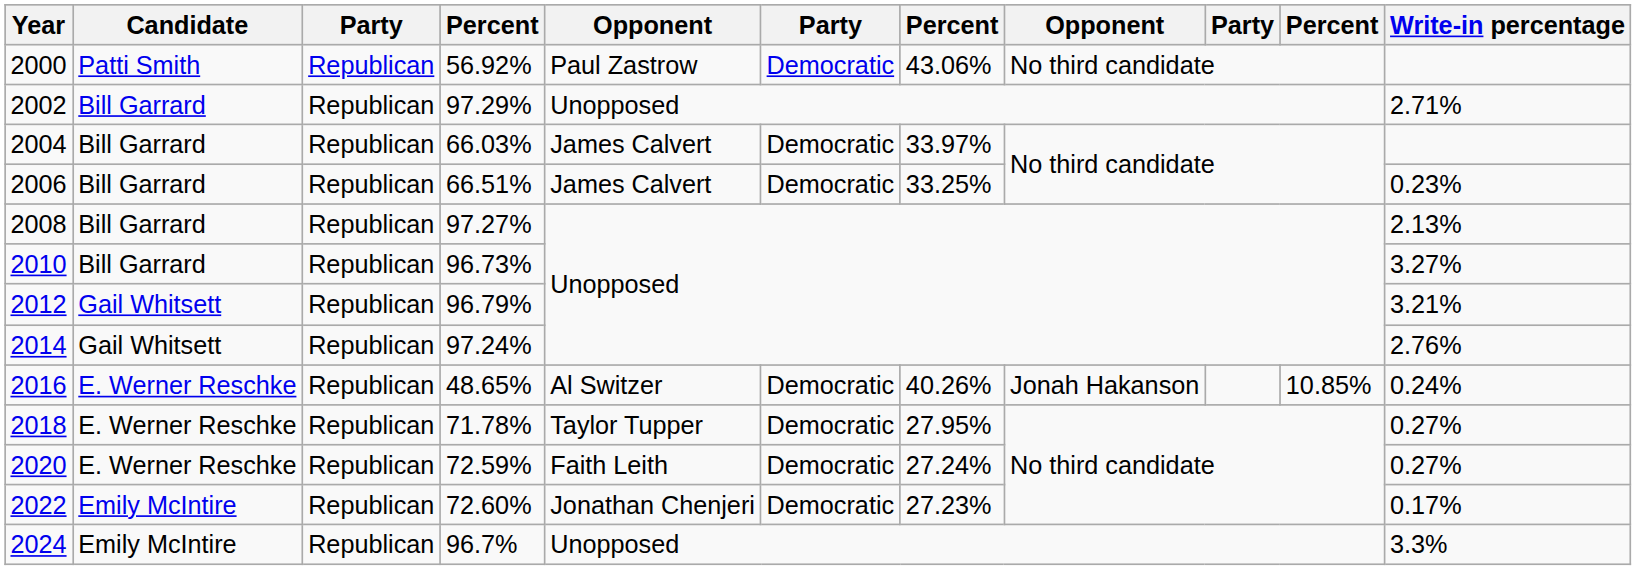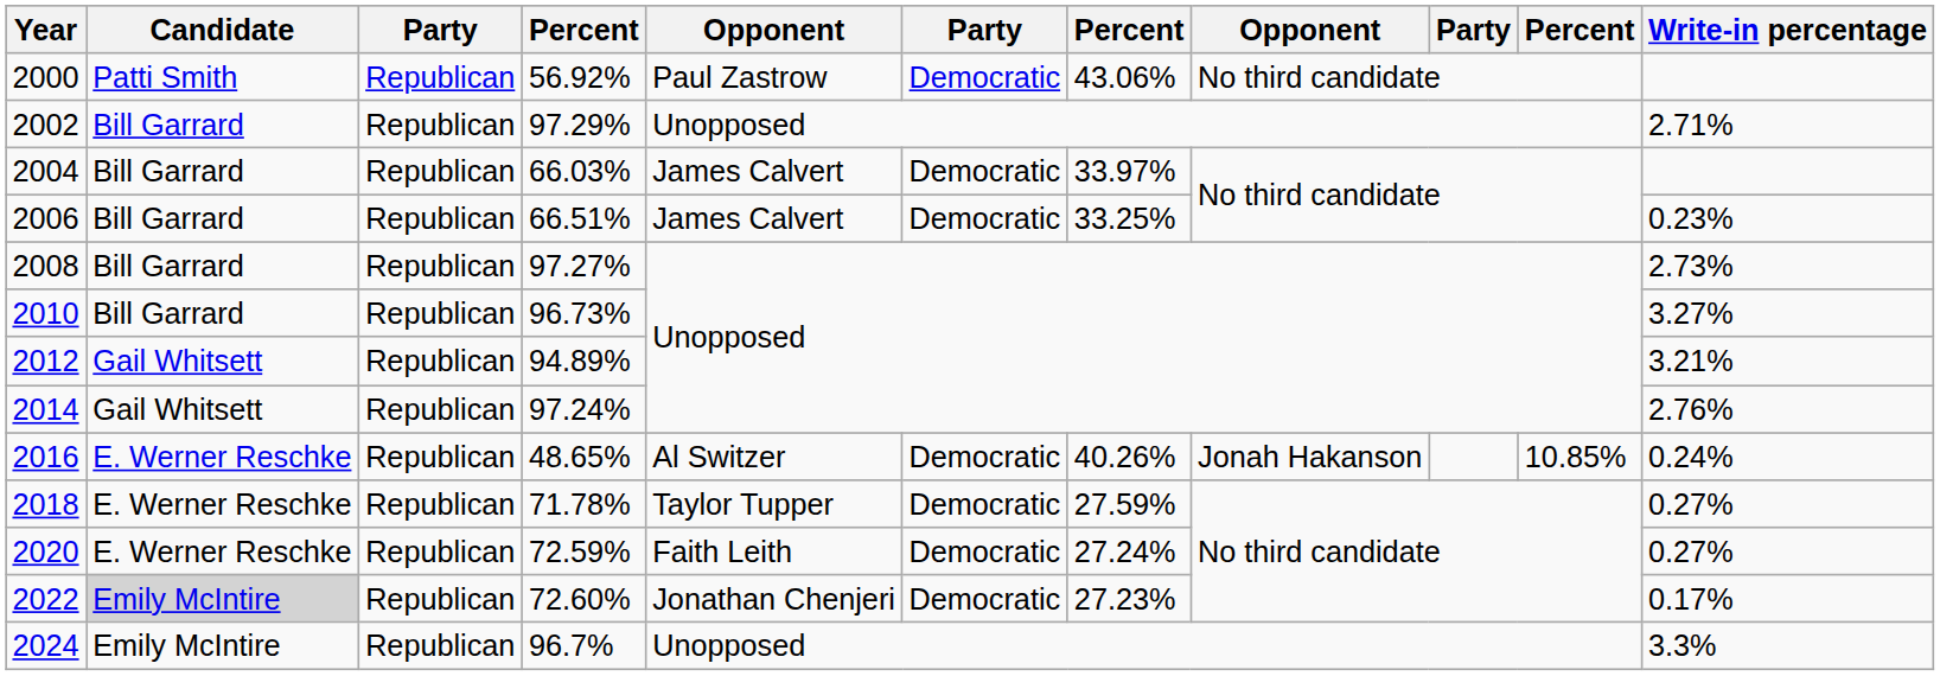 <table class="wikitable sortable" style="margin:0.5em auto; font-size:95%;">
 <tr>
 <th>Year</th>
 <th>Candidate</th>
 <th>Party</th>
 <th>Percent</th>
 <th>Opponent</th>
 <th>Party</th>
 <th>Percent</th>
 <th>Opponent</th>
 <th>Party</th>
 <th>Percent</th>
 <th><a href='#'>Write-in</a> percentage</th>
 </tr>
 <tr>
 <td>2000</td>
 <td><a href='#'>Patti Smith</a></td>
 <td><a href='#'>Republican</a></td>
 <td>56.92%</td>
 <td>Paul Zastrow</td>
 <td><a href='#'>Democratic</a></td>
 <td>43.06%</td>
 <td colspan="3">No third candidate</td>
 </tr>
 <tr>
 <td>2002</td>
 <td><a href='#'>Bill Garrard</a></td>
 <td>Republican</td>
 <td>97.29%</td>
 <td colspan="6">Unopposed</td>
 <td>2.71%</td>
 </tr>
 <tr>
 <td>2004</td>
 <td>Bill Garrard</td>
 <td>Republican</td>
 <td>66.03%</td>
 <td>James Calvert</td>
 <td>Democratic</td>
 <td>33.97%</td>
 <td colspan="3" rowspan="2">No third candidate</td>
 <td></td>
 </tr>
 <tr>
 <td>2006</td>
 <td>Bill Garrard</td>
 <td>Republican</td>
 <td>66.51%</td>
 <td>James Calvert</td>
 <td>Democratic</td>
 <td>33.25%</td>
 <td>0.23%</td>
 </tr>
 <tr>
 <td>2008</td>
 <td>Bill Garrard</td>
 <td>Republican</td>
 <td>97.27%</td>
 <td colspan="6" rowspan="4">Unopposed</td>
-<td>2.13%</td>
+<td>2.73%</td>
 </tr>
 <tr>
 <td><a href='#'>2010</a></td>
 <td>Bill Garrard</td>
 <td>Republican</td>
 <td>96.73%</td>
 <td>3.27%</td>
 </tr>
 <tr>
 <td><a href='#'>2012</a></td>
 <td><a href='#'>Gail Whitsett</a></td>
 <td>Republican</td>
-<td>96.79%</td>
+<td>94.89%</td>
 <td>3.21%</td>
 </tr>
 <tr>
 <td><a href='#'>2014</a></td>
 <td>Gail Whitsett</td>
 <td>Republican</td>
 <td>97.24%</td>
 <td>2.76%</td>
 </tr>
 <tr>
 <td><a href='#'>2016</a></td>
 <td><a href='#'>E. Werner Reschke</a></td>
 <td>Republican</td>
 <td>48.65%</td>
 <td>Al Switzer</td>
 <td>Democratic</td>
 <td>40.26%</td>
 <td>Jonah Hakanson</td>
 <td></td>
 <td>10.85%</td>
 <td>0.24%</td>
 </tr>
 <tr>
 <td><a href='#'>2018</a></td>
 <td>E. Werner Reschke</td>
 <td>Republican</td>
 <td>71.78%</td>
 <td>Taylor Tupper</td>
 <td>Democratic</td>
-<td>27.95%</td>
+<td>27.59%</td>
 <td colspan="3" rowspan="3">No third candidate</td>
 <td>0.27%</td>
 </tr>
 <tr>
 <td><a href='#'>2020</a></td>
 <td>E. Werner Reschke</td>
 <td>Republican</td>
 <td>72.59%</td>
 <td>Faith Leith</td>
 <td>Democratic</td>
 <td>27.24%</td>
 <td>0.27%</td>
 </tr>
 <tr>
 <td><a href='#'>2022</a></td>
-<td><a href='#'>Emily McIntire</a></td>
+<td style="background: lightgrey;"><a href='#'>Emily McIntire</a></td>
 <td>Republican</td>
 <td>72.60%</td>
 <td>Jonathan Chenjeri</td>
 <td>Democratic</td>
 <td>27.23%</td>
 <td>0.17%</td>
 </tr>
 <tr>
 <td><a href='#'>2024</a></td>
 <td>Emily McIntire</td>
 <td>Republican</td>
 <td>96.7%</td>
 <td colspan="6">Unopposed</td>
 <td>3.3%</td>
 </tr>
 </table>
